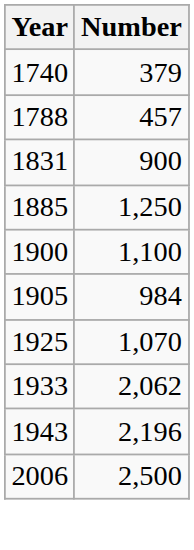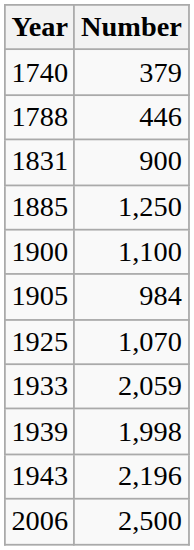 <table class="wikitable">
 <tr>
 <th>Year</th>
 <th>Number</th>
 </tr>
 <tr>
 <td>1740</td>
 <td align="right">379</td>
 </tr>
 <tr>
 <td>1788</td>
-<td align="right">457</td>
+<td align="right">446</td>
 </tr>
 <tr>
 <td>1831</td>
 <td align="right">900</td>
 </tr>
 <tr>
 <td>1885</td>
 <td align="right">1,250</td>
 </tr>
 <tr>
 <td>1900</td>
 <td align="right">1,100</td>
 </tr>
 <tr>
 <td>1905</td>
 <td align="right">984</td>
 </tr>
 <tr>
 <td>1925</td>
 <td align="right">1,070</td>
 </tr>
 <tr>
 <td>1933</td>
-<td align="right">2,062</td>
+<td align="right">2,059</td>
+</tr>
+<tr>
+<td>1939</td>
+<td align="right">1,998</td>
 </tr>
 <tr>
 <td>1943</td>
 <td align="right">2,196</td>
 </tr>
 <tr>
 <td>2006</td>
 <td align="right">2,500</td>
 </tr>
 </table>
